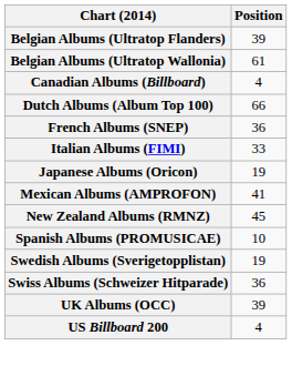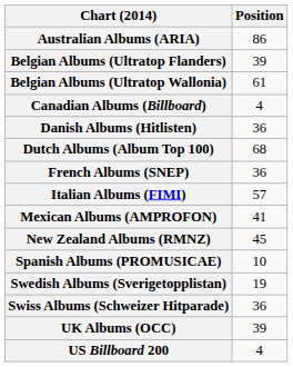 <table class="wikitable sortable plainrowheaders" style="text-align:center">
 <tr>
 <th>Chart (2014)</th>
 <th>Position</th>
+</tr>
+<tr>
+<th scope="row">Australian Albums (ARIA)</th>
+<td>86</td>
 </tr>
 <tr>
 <th scope="row">Belgian Albums (Ultratop Flanders)</th>
 <td>39</td>
 </tr>
 <tr>
 <th scope="row">Belgian Albums (Ultratop Wallonia)</th>
 <td>61</td>
 </tr>
 <tr>
 <th scope="row">Canadian Albums (<em>Billboard</em>)</th>
 <td>4</td>
 </tr>
 <tr>
+<th scope="row">Danish Albums (Hitlisten)</th>
+<td>36</td>
+</tr>
+<tr>
 <th scope="row">Dutch Albums (Album Top 100)</th>
-<td>66</td>
+<td>68</td>
 </tr>
 <tr>
 <th scope="row">French Albums (SNEP)</th>
 <td>36</td>
 </tr>
 <tr>
 <th scope="row">Italian Albums (<a href='#'>FIMI</a>)</th>
-<td>33</td>
-</tr>
-<tr>
-<th scope="row">Japanese Albums (Oricon)</th>
-<td>19</td>
+<td>57</td>
 </tr>
 <tr>
 <th scope="row">Mexican Albums (AMPROFON)</th>
 <td>41</td>
 </tr>
 <tr>
 <th scope="row">New Zealand Albums (RMNZ)</th>
 <td>45</td>
 </tr>
 <tr>
 <th scope="row">Spanish Albums (PROMUSICAE)</th>
 <td>10</td>
 </tr>
 <tr>
 <th scope="row">Swedish Albums (Sverigetopplistan)</th>
 <td>19</td>
 </tr>
 <tr>
 <th scope="row">Swiss Albums (Schweizer Hitparade)</th>
 <td>36</td>
 </tr>
 <tr>
 <th scope="row">UK Albums (OCC)</th>
 <td>39</td>
 </tr>
 <tr>
 <th scope="row">US <em>Billboard</em> 200</th>
 <td>4</td>
 </tr>
 </table>
